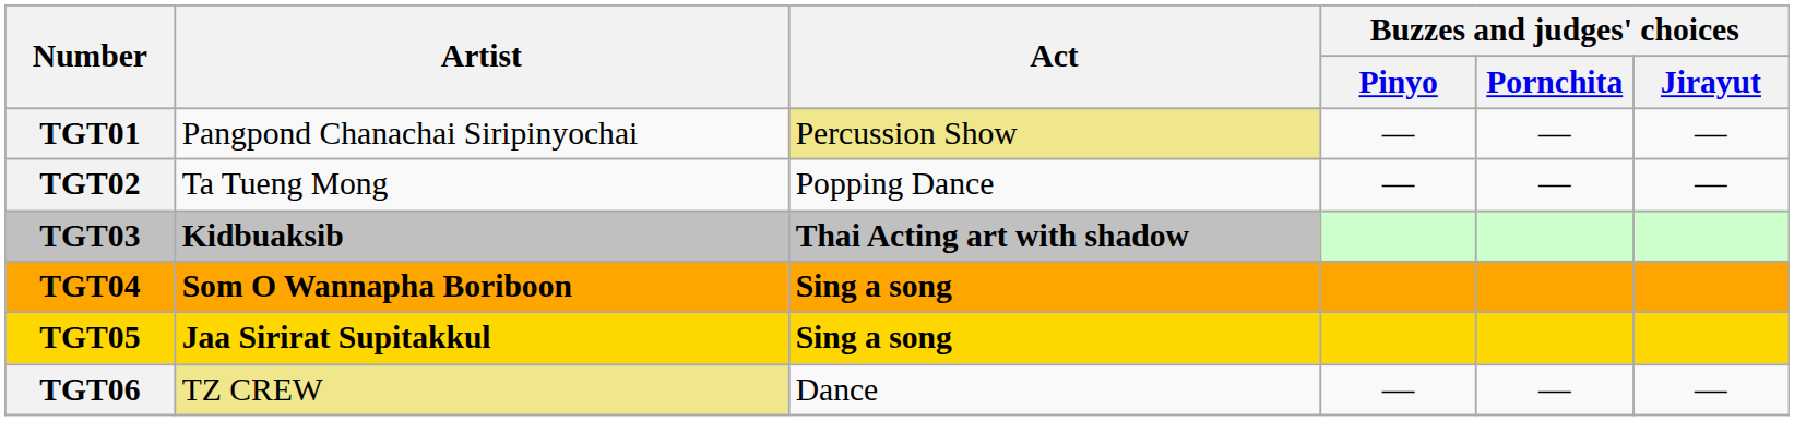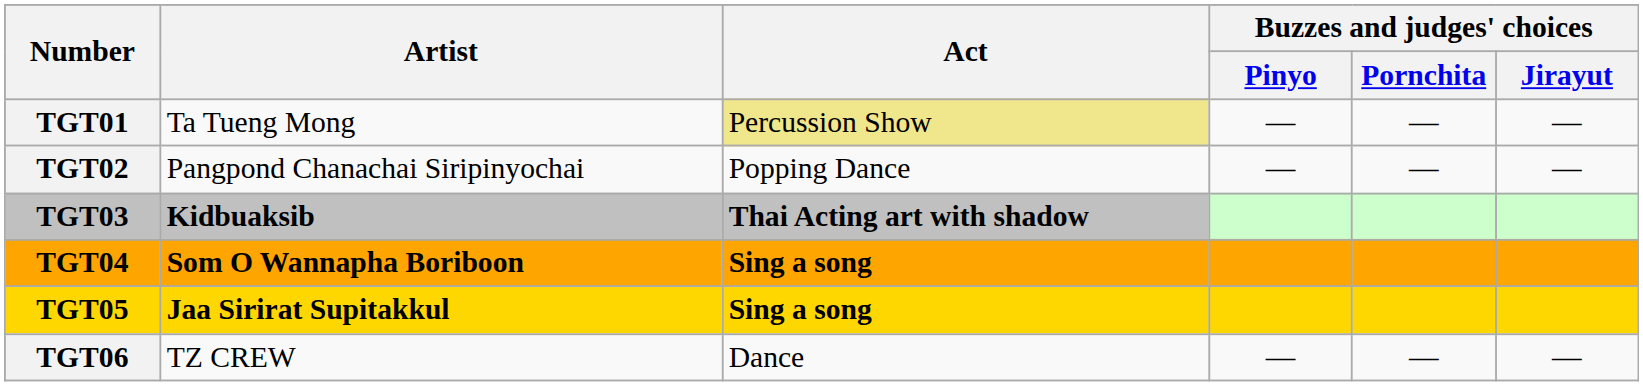 <table class="wikitable" width="100%">
 <tr>
 <th rowspan=2>Number</th>
 <th rowspan=2>Artist</th>
 <th rowspan=2>Act</th>
 <th colspan=3>Buzzes and judges' choices</th>
 </tr>
 <tr>
 <th width="70"><a href='#'>Pinyo</a></th>
 <th width="70"><a href='#'>Pornchita</a></th>
 <th width="70"><a href='#'>Jirayut</a></th>
 </tr>
 <tr>
 <th>TGT01</th>
-<td>Pangpond Chanachai Siripinyochai</td>
+<td>Ta Tueng Mong</td>
 <td style="background: khaki;">Percussion Show</td>
 <td align="center">—</td>
 <td align="center">—</td>
 <td align="center">—</td>
 </tr>
 <tr>
 <th>TGT02</th>
-<td>Ta Tueng Mong</td>
+<td>Pangpond Chanachai Siripinyochai</td>
 <td>Popping Dance</td>
 <td align="center">—</td>
 <td align="center">—</td>
 <td align="center">—</td>
 </tr>
 <tr>
 <th style="background-color:silver">TGT03</th>
 <td style="background-color:silver"><strong>Kidbuaksib</strong></td>
 <td style="background-color:silver"><strong>Thai Acting art with shadow</strong></td>
 <td style="background-color:#CFC;text-align:center"></td>
 <td style="background-color:#CFC;text-align:center"></td>
 <td style="background-color:#CFC;text-align:center"></td>
 </tr>
 <tr>
 <th style="background-color:orange">TGT04</th>
 <td style="background-color:orange"><strong>Som O Wannapha Boriboon</strong></td>
 <td style="background-color:orange"><strong>Sing a song</strong></td>
 <td style="background-color:orange"></td>
 <td style="background-color:orange"></td>
 <td style="background-color:orange"></td>
 </tr>
 <tr>
 <th style="background:gold;">TGT05</th>
 <td style="background:gold;"><strong>Jaa Sirirat Supitakkul</strong></td>
 <td style="background:gold;"><strong>Sing a song</strong></td>
 <td style="background:gold;"></td>
 <td style="background:gold;"></td>
 <td style="background:gold;"></td>
 </tr>
 <tr>
 <th>TGT06</th>
-<td style="background: khaki;">TZ CREW</td>
+<td>TZ CREW</td>
 <td>Dance</td>
 <td align="center">—</td>
 <td align="center">—</td>
 <td align="center">—</td>
 </tr>
 </table>
